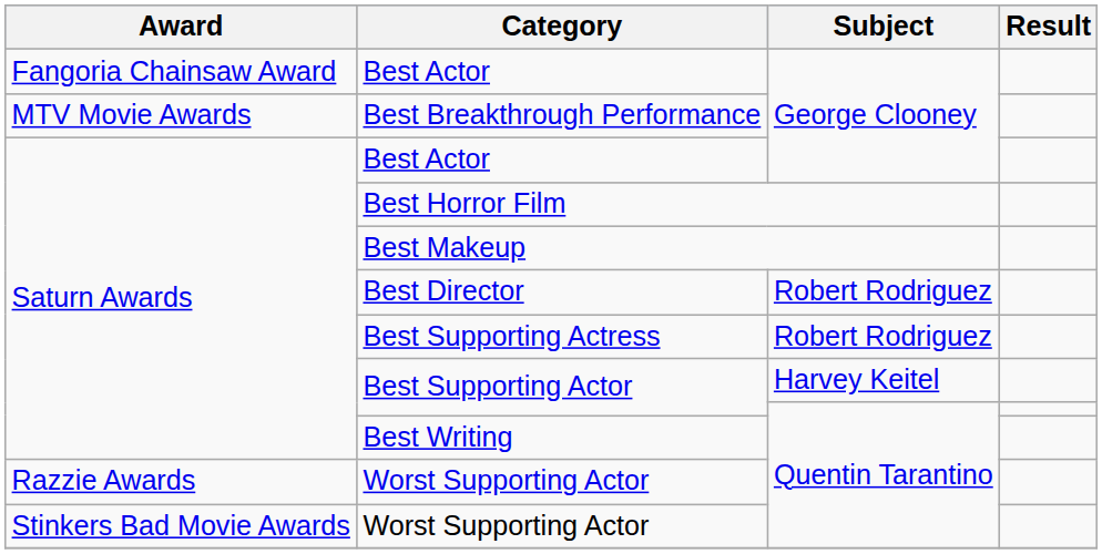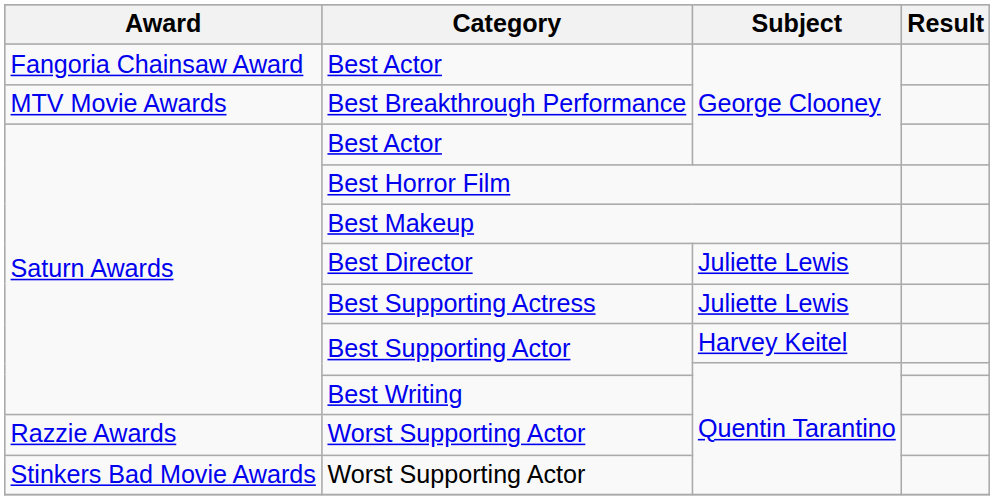 <table class="wikitable">
 <tr style="background:#b0c4de; text-align:center;">
 <th>Award</th>
 <th>Category</th>
 <th>Subject</th>
 <th>Result</th>
 </tr>
 <tr>
 <td><a href='#'>Fangoria Chainsaw Award</a></td>
 <td><a href='#'>Best Actor</a></td>
 <td rowspan=3><a href='#'>George Clooney</a></td>
 <td></td>
 </tr>
 <tr>
 <td><a href='#'>MTV Movie Awards</a></td>
 <td><a href='#'>Best Breakthrough Performance</a></td>
 <td></td>
 </tr>
 <tr>
 <td rowspan=8><a href='#'>Saturn Awards</a></td>
 <td><a href='#'>Best Actor</a></td>
 <td></td>
 </tr>
 <tr>
 <td colspan=2><a href='#'>Best Horror Film</a></td>
 <td></td>
 </tr>
 <tr>
 <td colspan=2><a href='#'>Best Makeup</a></td>
 <td></td>
 </tr>
 <tr>
 <td><a href='#'>Best Director</a></td>
-<td><a href='#'>Robert Rodriguez</a></td>
+<td><a href='#'>Juliette Lewis</a></td>
 <td></td>
 </tr>
 <tr>
 <td><a href='#'>Best Supporting Actress</a></td>
-<td><a href='#'>Robert Rodriguez</a></td>
+<td><a href='#'>Juliette Lewis</a></td>
 <td></td>
 </tr>
 <tr>
 <td rowspan=2><a href='#'>Best Supporting Actor</a></td>
 <td><a href='#'>Harvey Keitel</a></td>
 <td></td>
 </tr>
 <tr>
 <td rowspan=4><a href='#'>Quentin Tarantino</a></td>
 <td></td>
 </tr>
 <tr>
 <td><a href='#'>Best Writing</a></td>
 <td></td>
 </tr>
 <tr>
 <td><a href='#'>Razzie Awards</a></td>
 <td><a href='#'>Worst Supporting Actor</a></td>
 <td></td>
 </tr>
 <tr>
 <td><a href='#'>Stinkers Bad Movie Awards</a></td>
 <td>Worst Supporting Actor</td>
 <td></td>
 </tr>
 <tr>
 </tr>
 </table>
